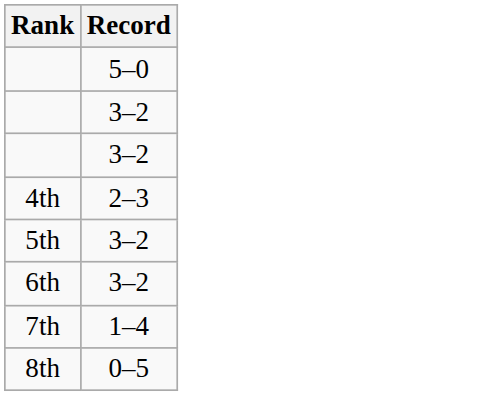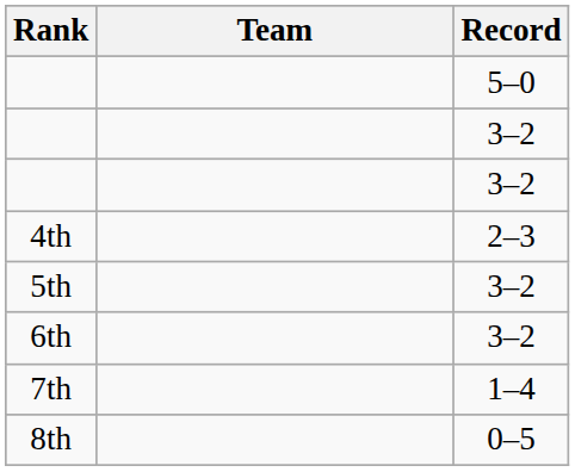 <table class=wikitable style="text-align:center;">
 <tr>
 <th>Rank</th>
+<th width=170>Team</th>
 <th>Record</th>
 </tr>
 <tr>
 <td></td>
+<td align=left></td>
 <td>5–0</td>
 </tr>
 <tr>
 <td></td>
+<td align=left></td>
 <td>3–2</td>
 </tr>
 <tr>
 <td></td>
+<td align=left></td>
 <td>3–2</td>
 </tr>
 <tr>
 <td>4th</td>
+<td align=left></td>
 <td>2–3</td>
 </tr>
 <tr>
 <td>5th</td>
+<td align=left></td>
 <td>3–2</td>
 </tr>
 <tr>
 <td>6th</td>
+<td align=left></td>
 <td>3–2</td>
 </tr>
 <tr>
 <td>7th</td>
+<td align=left></td>
 <td>1–4</td>
 </tr>
 <tr>
 <td>8th</td>
+<td align=left></td>
 <td>0–5</td>
 </tr>
 </table>
